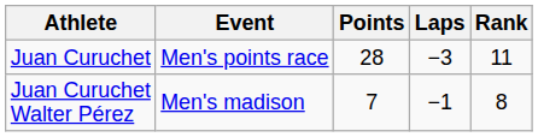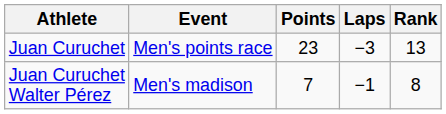 <table class=wikitable style="font-size:90%">
 <tr>
 <th>Athlete</th>
 <th>Event</th>
 <th>Points</th>
 <th>Laps</th>
 <th>Rank</th>
 </tr>
 <tr align=center>
 <td align=left><a href='#'>Juan Curuchet</a></td>
 <td align=left><a href='#'>Men's points race</a></td>
-<td>28</td>
+<td>23</td>
 <td>−3</td>
-<td>11</td>
+<td>13</td>
 </tr>
 <tr align=center>
 <td align=left><a href='#'>Juan Curuchet</a><br><a href='#'>Walter Pérez</a></td>
 <td align=left><a href='#'>Men's madison</a></td>
 <td>7</td>
 <td>−1</td>
 <td>8</td>
 </tr>
 </table>
